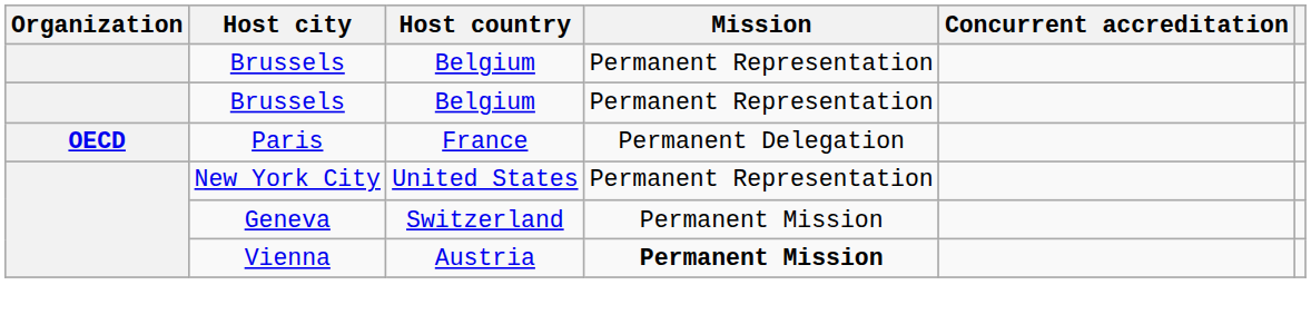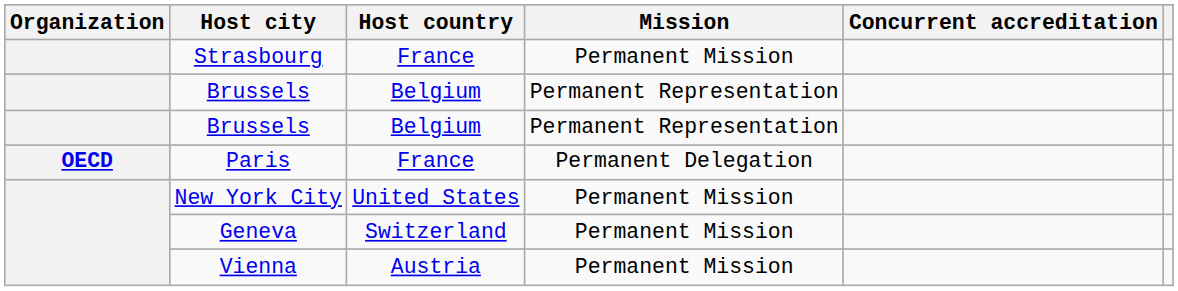 <table class="wikitable plainrowheaders" style="text-align:center;">
 <tr>
 <th scope="col">Organization</th>
 <th scope="col">Host city</th>
 <th scope="col">Host country</th>
 <th scope="col">Mission</th>
 <th scope="col">Concurrent accreditation</th>
 <th scope="col"></th>
+</tr>
+<tr>
+<th scope="row"></th>
+<td><a href='#'>Strasbourg</a></td>
+<td><a href='#'>France</a></td>
+<td>Permanent Mission</td>
+<td></td>
+<td></td>
 </tr>
 <tr>
 <th scope="row"></th>
 <td><a href='#'>Brussels</a></td>
 <td><a href='#'>Belgium</a></td>
 <td>Permanent Representation</td>
 <td></td>
 <td></td>
 </tr>
 <tr>
 <th scope="row"></th>
 <td><a href='#'>Brussels</a></td>
 <td><a href='#'>Belgium</a></td>
 <td>Permanent Representation</td>
 <td></td>
 <td></td>
 </tr>
 <tr>
 <th scope="row"> <a href='#'>OECD</a></th>
 <td><a href='#'>Paris</a></td>
 <td><a href='#'>France</a></td>
 <td>Permanent Delegation</td>
 <td></td>
 <td></td>
 </tr>
 <tr>
 <th scope="row" rowspan="3"></th>
 <td><a href='#'>New York City</a></td>
 <td><a href='#'>United States</a></td>
-<td>Permanent Representation</td>
+<td>Permanent Mission</td>
 <td></td>
 <td></td>
 </tr>
 <tr>
 <td><a href='#'>Geneva</a></td>
 <td><a href='#'>Switzerland</a></td>
 <td>Permanent Mission</td>
 <td></td>
 <td></td>
 </tr>
 <tr>
 <td><a href='#'>Vienna</a></td>
 <td><a href='#'>Austria</a></td>
-<td><strong>Permanent Mission</strong></td>
+<td>Permanent Mission</td>
 <td></td>
 <td></td>
 </tr>
 </table>
